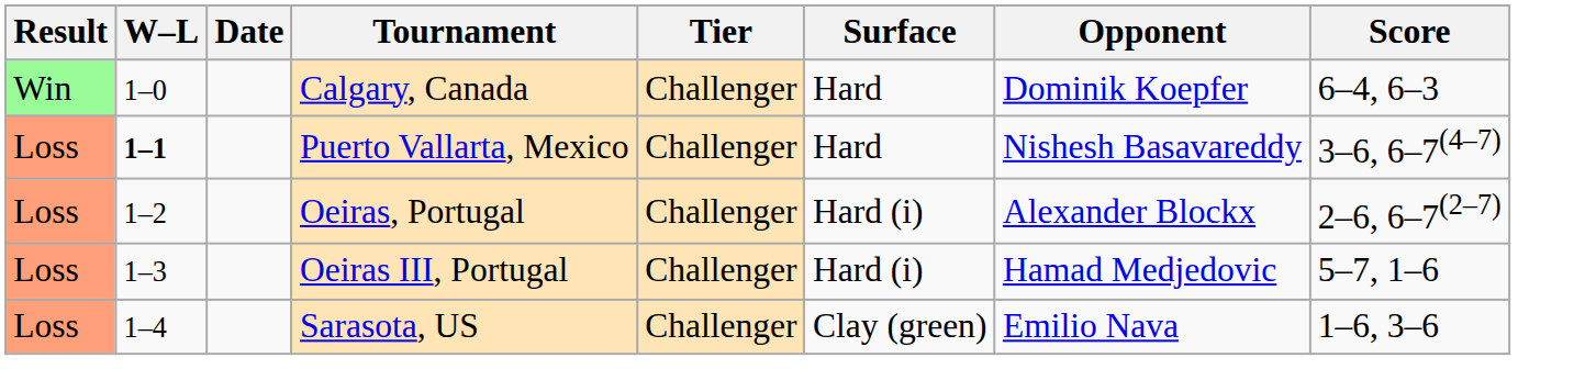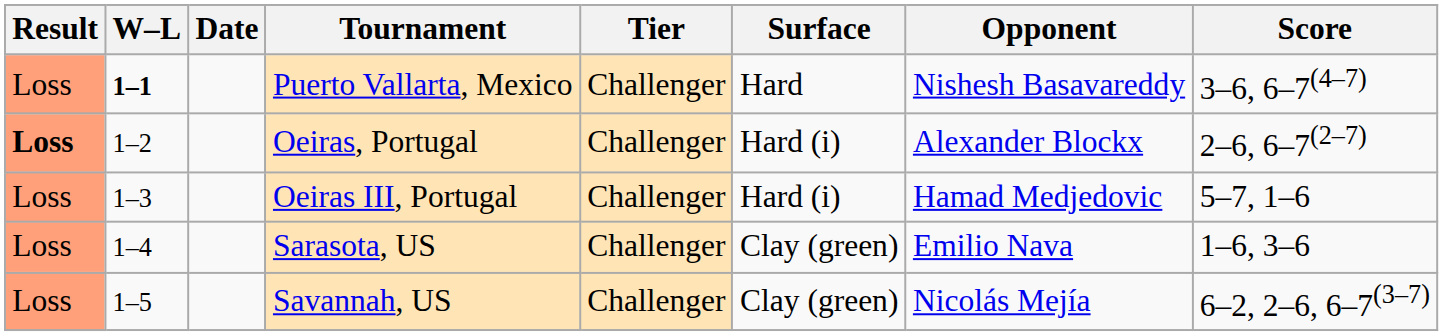 <table class="sortable wikitable">
 <tr>
 <th>Result</th>
 <th class="unsortable">W–L</th>
 <th>Date</th>
 <th>Tournament</th>
 <th>Tier</th>
 <th>Surface</th>
 <th>Opponent</th>
 <th class="unsortable">Score</th>
 </tr>
 <tr>
-<td bgcolor=98fb98>Win</td>
-<td><small>1–0</small></td>
-<td><a href='#'></a></td>
-<td style="background:moccasin;"><a href='#'>Calgary</a>, Canada</td>
-<td style="background:moccasin;">Challenger</td>
-<td>Hard</td>
-<td> <a href='#'>Dominik Koepfer</a></td>
-<td>6–4, 6–3</td>
-</tr>
-<tr>
 <td bgcolor=ffa07a>Loss</td>
 <td><strong><small>1–1</small></strong></td>
 <td><a href='#'></a></td>
 <td style="background:moccasin;"><a href='#'>Puerto Vallarta</a>, Mexico</td>
 <td style="background:moccasin;">Challenger</td>
 <td>Hard</td>
 <td> <a href='#'>Nishesh Basavareddy</a></td>
 <td>3–6, 6–7<sup>(4–7)</sup></td>
 </tr>
 <tr>
-<td bgcolor=ffa07a>Loss</td>
+<td bgcolor=ffa07a><strong>Loss</strong></td>
 <td><small>1–2</small></td>
 <td><a href='#'></a></td>
 <td style="background:moccasin;"><a href='#'>Oeiras</a>, Portugal</td>
 <td style="background:moccasin;">Challenger</td>
 <td>Hard (i)</td>
 <td> <a href='#'>Alexander Blockx</a></td>
 <td>2–6, 6–7<sup>(2–7)</sup></td>
 </tr>
 <tr>
 <td bgcolor=ffa07a>Loss</td>
 <td><small>1–3</small></td>
 <td><a href='#'></a></td>
 <td style="background:moccasin;"><a href='#'>Oeiras III</a>, Portugal</td>
 <td style="background:moccasin;">Challenger</td>
 <td>Hard (i)</td>
 <td> <a href='#'>Hamad Medjedovic</a></td>
 <td>5–7, 1–6</td>
 </tr>
 <tr>
 <td bgcolor=ffa07a>Loss</td>
 <td><small>1–4</small></td>
 <td><a href='#'></a></td>
 <td style="background:moccasin;"><a href='#'>Sarasota</a>, US</td>
 <td style="background:moccasin;">Challenger</td>
 <td>Clay (green)</td>
 <td> <a href='#'>Emilio Nava</a></td>
 <td>1–6, 3–6</td>
 </tr>
+<tr>
+<td bgcolor=ffa07a>Loss</td>
+<td><small>1–5</small></td>
+<td><a href='#'></a></td>
+<td style="background:moccasin;"><a href='#'>Savannah</a>, US</td>
+<td style="background:moccasin;">Challenger</td>
+<td>Clay (green)</td>
+<td> <a href='#'>Nicolás Mejía</a></td>
+<td>6–2, 2–6, 6–7<sup>(3–7)</sup></td>
+</tr>
 </table>
